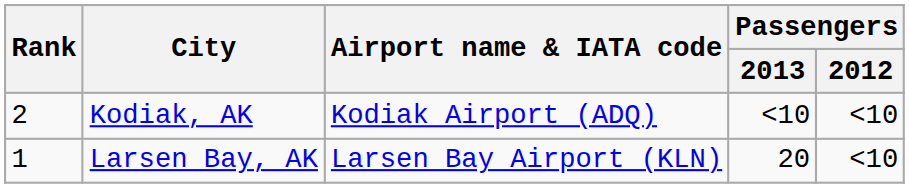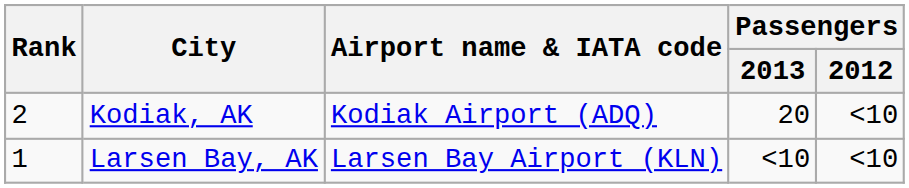 <table class="wikitable">
 <tr>
 <th rowspan="2">Rank</th>
 <th rowspan="2">City</th>
 <th rowspan="2">Airport name & IATA code</th>
 <th colspan="2">Passengers</th>
 </tr>
 <tr>
 <th>2013</th>
 <th>2012</th>
 </tr>
 <tr>
 <td>2</td>
 <td><a href='#'>Kodiak, AK</a></td>
 <td><a href='#'>Kodiak Airport (ADQ)</a></td>
-<td align="right"><10</td>
+<td align="right">20</td>
 <td align="right"><10</td>
 </tr>
 <tr>
 <td>1</td>
 <td><a href='#'>Larsen Bay, AK</a></td>
 <td><a href='#'>Larsen Bay Airport (KLN)</a></td>
-<td align="right">20</td>
+<td align="right"><10</td>
 <td align="right"><10</td>
 </tr>
 </table>
